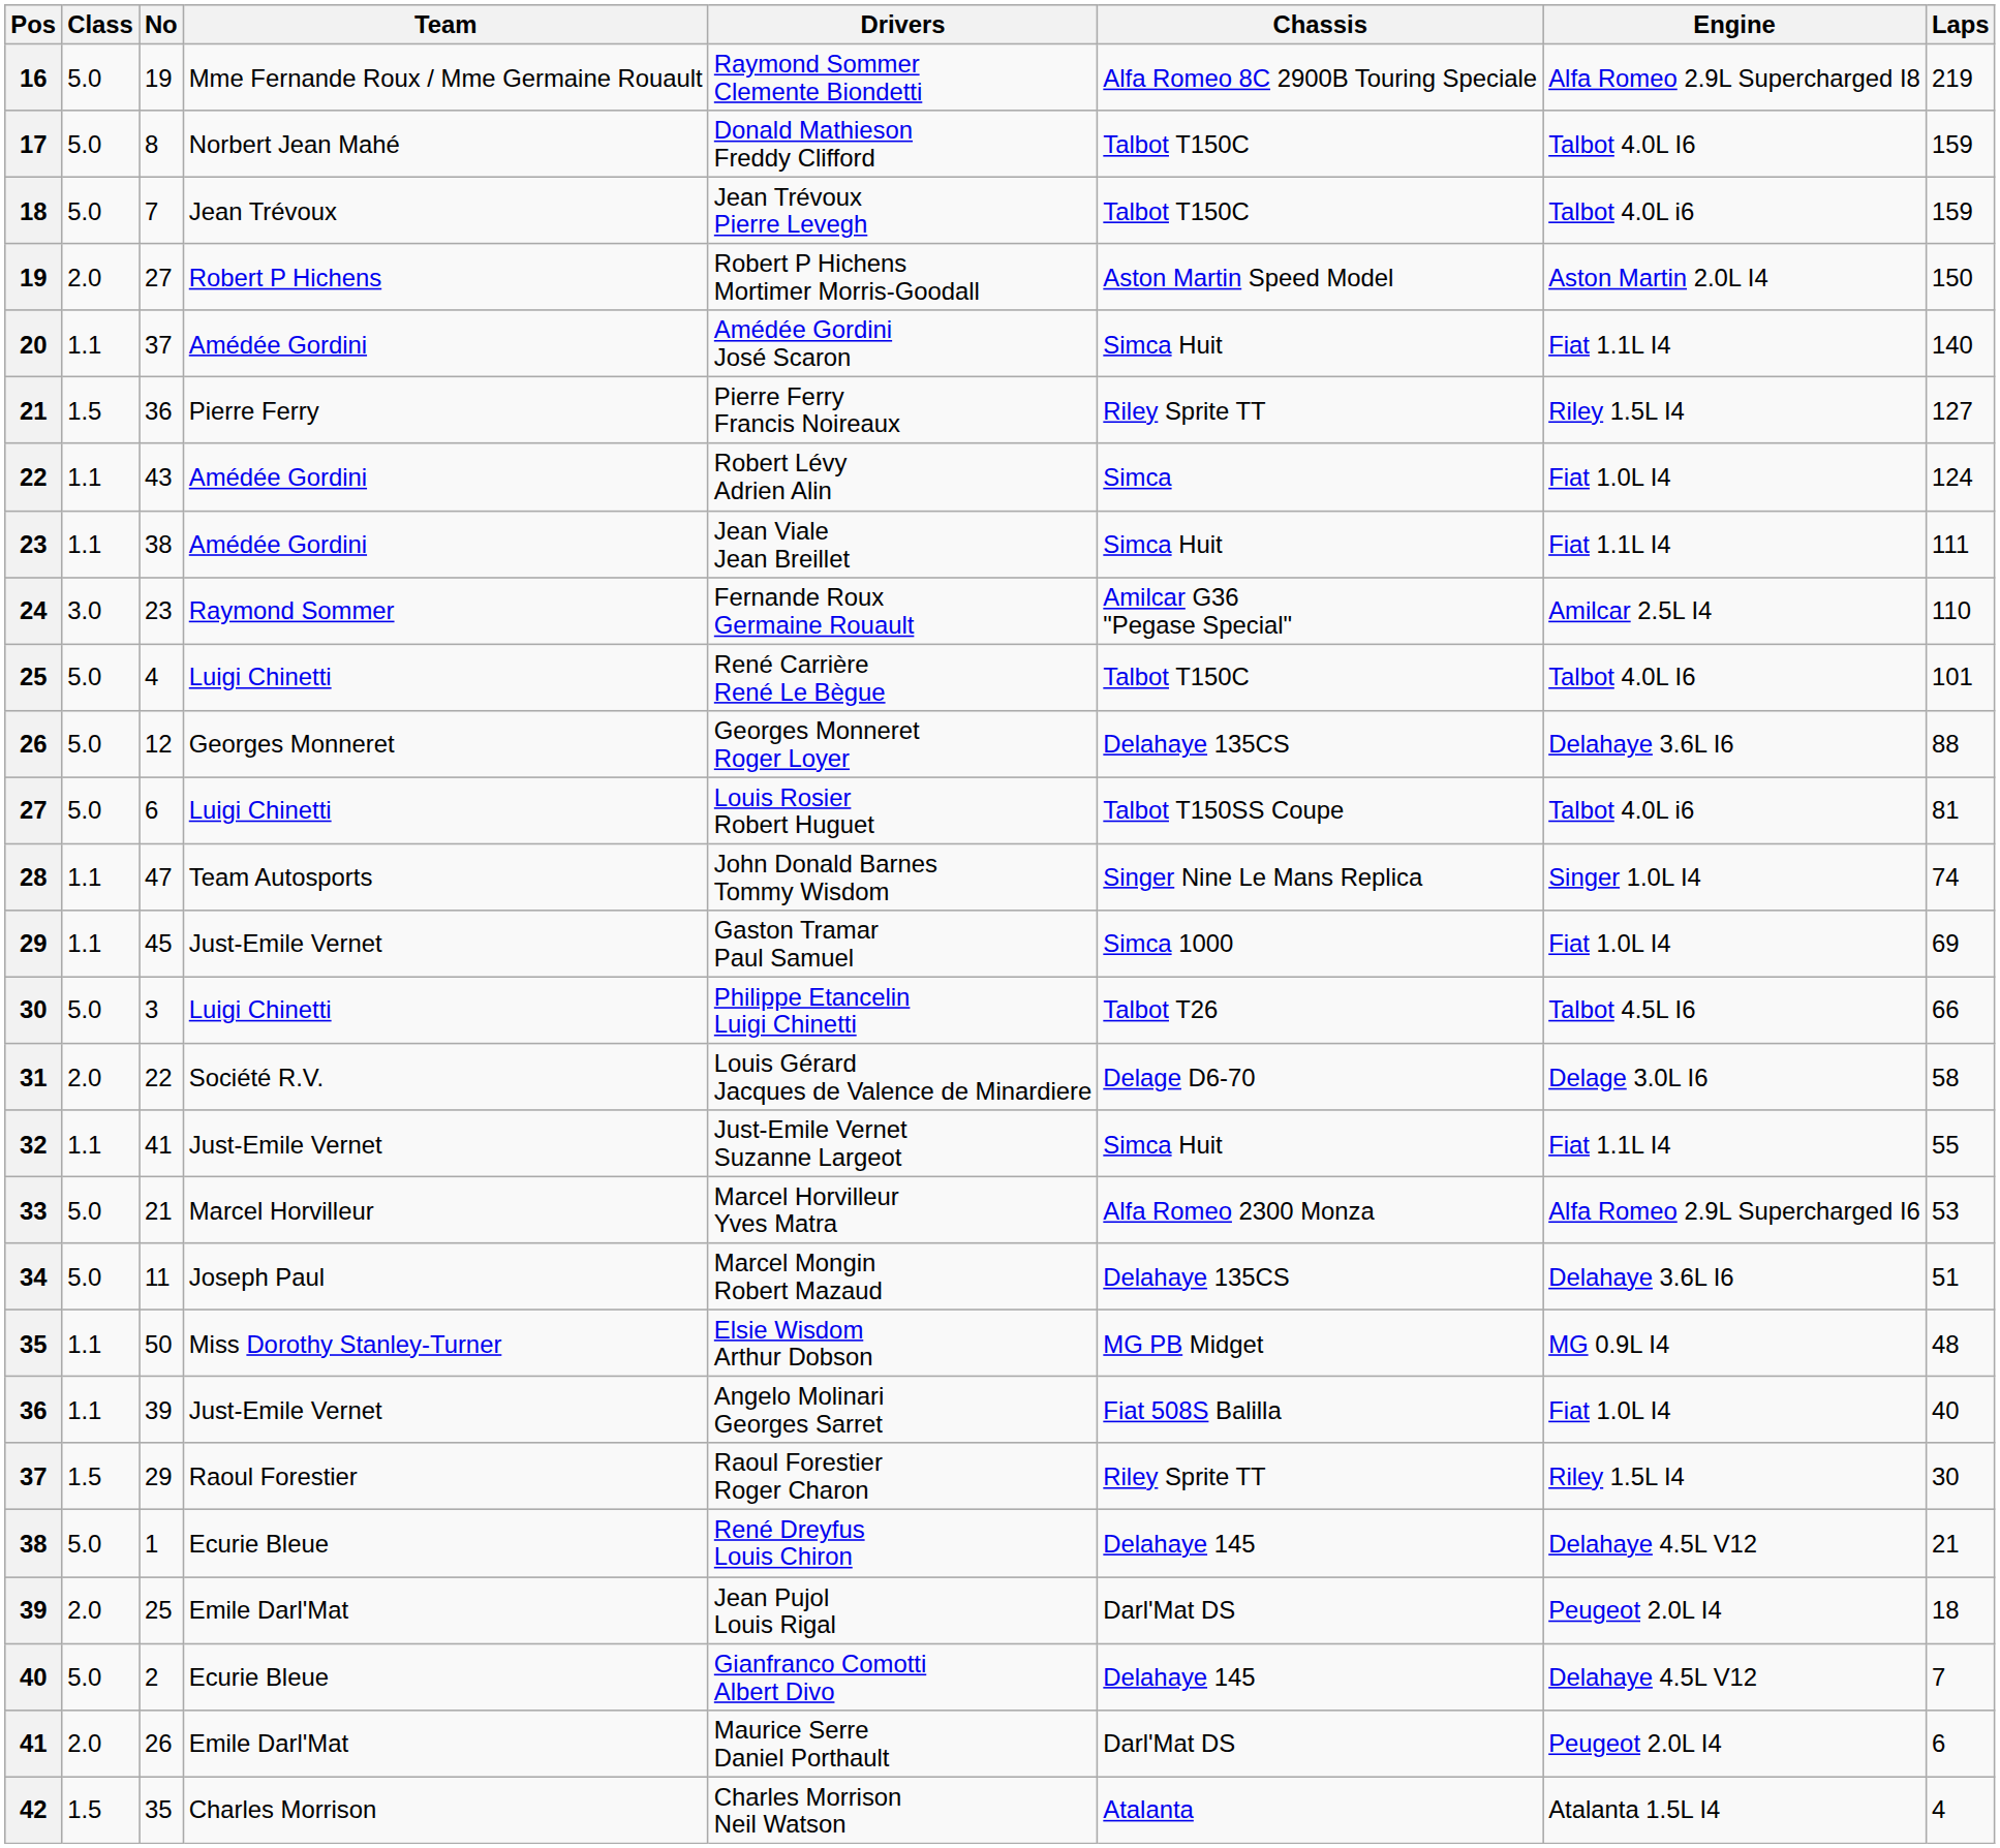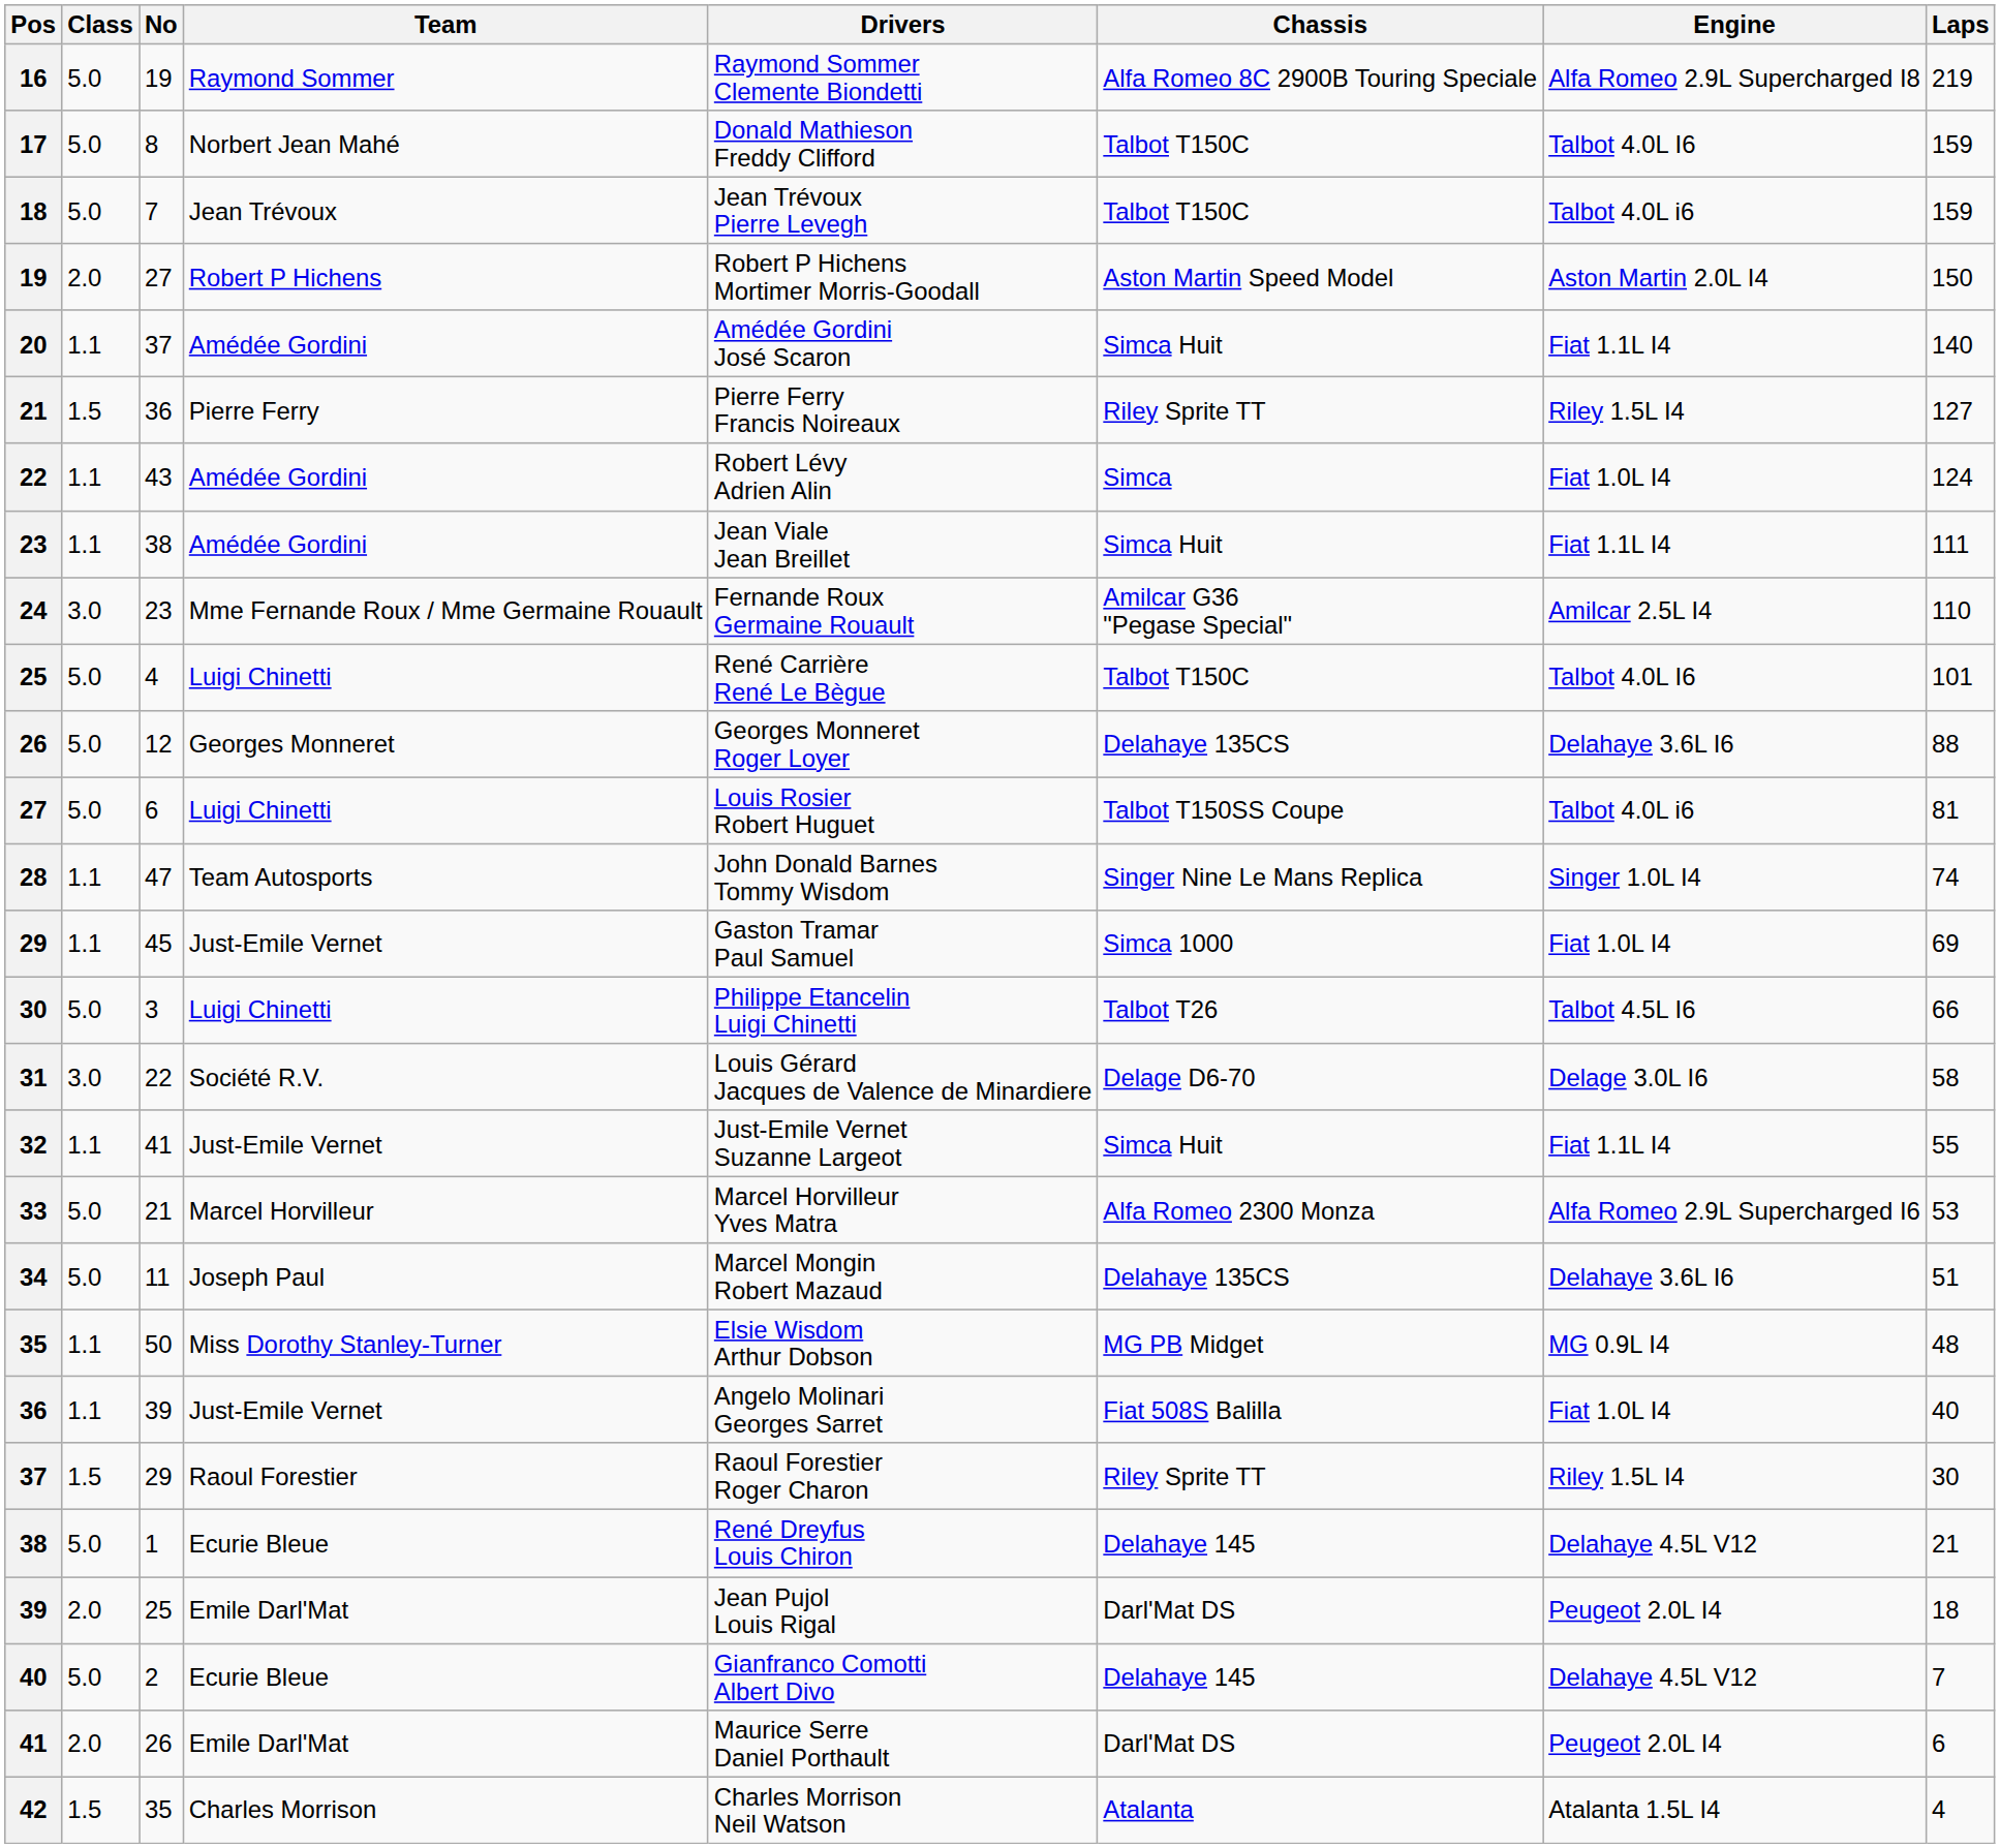 <table class="wikitable" style="font-size: 95%;">
 <tr>
 <th>Pos</th>
 <th>Class</th>
 <th>No</th>
 <th>Team</th>
 <th>Drivers</th>
 <th>Chassis</th>
 <th>Engine</th>
 <th>Laps</th>
 </tr>
 <tr>
 <th>16</th>
 <td>5.0</td>
 <td>19</td>
-<td> Mme Fernande Roux / Mme Germaine Rouault</td>
+<td> <a href='#'>Raymond Sommer</a></td>
 <td> <a href='#'>Raymond Sommer</a><br> <a href='#'>Clemente Biondetti</a></td>
 <td><a href='#'>Alfa Romeo 8C</a> 2900B Touring Speciale</td>
 <td><a href='#'>Alfa Romeo</a> 2.9L Supercharged I8</td>
 <td>219</td>
 </tr>
 <tr>
 <th>17</th>
 <td>5.0</td>
 <td>8</td>
 <td> Norbert Jean Mahé</td>
 <td><a href='#'>Donald Mathieson</a><br> Freddy Clifford</td>
 <td><a href='#'>Talbot</a> T150C</td>
 <td><a href='#'>Talbot</a> 4.0L I6</td>
 <td>159</td>
 </tr>
 <tr>
 <th>18</th>
 <td>5.0</td>
 <td>7</td>
 <td> Jean Trévoux</td>
 <td> Jean Trévoux<br> <a href='#'>Pierre Levegh</a></td>
 <td><a href='#'>Talbot</a> T150C</td>
 <td><a href='#'>Talbot</a> 4.0L i6</td>
 <td>159</td>
 </tr>
 <tr>
 <th>19</th>
 <td>2.0</td>
 <td>27</td>
 <td> <a href='#'>Robert P Hichens</a></td>
 <td> Robert P Hichens<br> Mortimer Morris-Goodall</td>
 <td><a href='#'>Aston Martin</a> Speed Model</td>
 <td><a href='#'>Aston Martin</a> 2.0L I4</td>
 <td>150</td>
 </tr>
 <tr>
 <th>20</th>
 <td>1.1</td>
 <td>37</td>
 <td> <a href='#'>Amédée Gordini</a></td>
 <td> <a href='#'>Amédée Gordini</a><br> José Scaron</td>
 <td><a href='#'>Simca</a> Huit</td>
 <td><a href='#'>Fiat</a> 1.1L I4</td>
 <td>140</td>
 </tr>
 <tr>
 <th>21</th>
 <td>1.5</td>
 <td>36</td>
 <td> Pierre Ferry</td>
 <td> Pierre Ferry<br> Francis Noireaux</td>
 <td><a href='#'>Riley</a> Sprite TT</td>
 <td><a href='#'>Riley</a> 1.5L I4</td>
 <td>127</td>
 </tr>
 <tr>
 <th>22</th>
 <td>1.1</td>
 <td>43</td>
 <td> <a href='#'>Amédée Gordini</a></td>
 <td> Robert Lévy<br> Adrien Alin</td>
 <td><a href='#'>Simca</a></td>
 <td><a href='#'>Fiat</a> 1.0L I4</td>
 <td>124</td>
 </tr>
 <tr>
 <th>23</th>
 <td>1.1</td>
 <td>38</td>
 <td> <a href='#'>Amédée Gordini</a></td>
 <td> Jean Viale<br> Jean Breillet</td>
 <td><a href='#'>Simca</a> Huit</td>
 <td><a href='#'>Fiat</a> 1.1L I4</td>
 <td>111</td>
 </tr>
 <tr>
 <th>24</th>
 <td>3.0</td>
 <td>23</td>
-<td> <a href='#'>Raymond Sommer</a></td>
+<td> Mme Fernande Roux / Mme Germaine Rouault</td>
 <td> Fernande Roux<br> <a href='#'>Germaine Rouault</a></td>
 <td><a href='#'>Amilcar</a> G36<br>"Pegase Special"</td>
 <td><a href='#'>Amilcar</a> 2.5L I4</td>
 <td>110</td>
 </tr>
 <tr>
 <th>25</th>
 <td>5.0</td>
 <td>4</td>
 <td> <a href='#'>Luigi Chinetti</a></td>
 <td> René Carrière<br> <a href='#'>René Le Bègue</a></td>
 <td><a href='#'>Talbot</a> T150C</td>
 <td><a href='#'>Talbot</a> 4.0L I6</td>
 <td>101</td>
 </tr>
 <tr>
 <th>26</th>
 <td>5.0</td>
 <td>12</td>
 <td> Georges Monneret</td>
 <td> Georges Monneret<br> <a href='#'>Roger Loyer</a></td>
 <td><a href='#'>Delahaye</a> 135CS</td>
 <td><a href='#'>Delahaye</a> 3.6L I6</td>
 <td>88</td>
 </tr>
 <tr>
 <th>27</th>
 <td>5.0</td>
 <td>6</td>
 <td> <a href='#'>Luigi Chinetti</a></td>
 <td> <a href='#'>Louis Rosier</a><br> Robert Huguet</td>
 <td><a href='#'>Talbot</a> T150SS Coupe</td>
 <td><a href='#'>Talbot</a> 4.0L i6</td>
 <td>81</td>
 </tr>
 <tr>
 <th>28</th>
 <td>1.1</td>
 <td>47</td>
 <td> Team Autosports</td>
 <td> John Donald Barnes<br> Tommy Wisdom</td>
 <td><a href='#'>Singer</a> Nine Le Mans Replica</td>
 <td><a href='#'>Singer</a> 1.0L I4</td>
 <td>74</td>
 </tr>
 <tr>
 <th>29</th>
 <td>1.1</td>
 <td>45</td>
 <td> Just-Emile Vernet</td>
 <td> Gaston Tramar<br> Paul Samuel</td>
 <td><a href='#'>Simca</a> 1000</td>
 <td><a href='#'>Fiat</a> 1.0L I4</td>
 <td>69</td>
 </tr>
 <tr>
 <th>30</th>
 <td>5.0</td>
 <td>3</td>
 <td> <a href='#'>Luigi Chinetti</a></td>
 <td> <a href='#'>Philippe Etancelin</a><br> <a href='#'>Luigi Chinetti</a></td>
 <td><a href='#'>Talbot</a> T26</td>
 <td><a href='#'>Talbot</a> 4.5L I6</td>
 <td>66</td>
 </tr>
 <tr>
 <th>31</th>
-<td>2.0</td>
+<td>3.0</td>
 <td>22</td>
 <td> Société R.V.</td>
 <td> Louis Gérard<br> Jacques de Valence de Minardiere</td>
 <td><a href='#'>Delage</a> D6-70</td>
 <td><a href='#'>Delage</a> 3.0L I6</td>
 <td>58</td>
 </tr>
 <tr>
 <th>32</th>
 <td>1.1</td>
 <td>41</td>
 <td> Just-Emile Vernet</td>
 <td> Just-Emile Vernet<br> Suzanne Largeot</td>
 <td><a href='#'>Simca</a> Huit</td>
 <td><a href='#'>Fiat</a> 1.1L I4</td>
 <td>55</td>
 </tr>
 <tr>
 <th>33</th>
 <td>5.0</td>
 <td>21</td>
 <td> Marcel Horvilleur</td>
 <td> Marcel Horvilleur<br> Yves Matra</td>
 <td><a href='#'>Alfa Romeo</a> 2300 Monza</td>
 <td><a href='#'>Alfa Romeo</a> 2.9L Supercharged I6</td>
 <td>53</td>
 </tr>
 <tr>
 <th>34</th>
 <td>5.0</td>
 <td>11</td>
 <td> Joseph Paul</td>
 <td> Marcel Mongin<br> Robert Mazaud</td>
 <td><a href='#'>Delahaye</a> 135CS</td>
 <td><a href='#'>Delahaye</a> 3.6L I6</td>
 <td>51</td>
 </tr>
 <tr>
 <th>35</th>
 <td>1.1</td>
 <td>50</td>
 <td> Miss <a href='#'>Dorothy Stanley-Turner</a></td>
 <td> <a href='#'>Elsie Wisdom</a><br> Arthur Dobson</td>
 <td><a href='#'>MG PB</a> Midget</td>
 <td><a href='#'>MG</a> 0.9L I4</td>
 <td>48</td>
 </tr>
 <tr>
 <th>36</th>
 <td>1.1</td>
 <td>39</td>
 <td> Just-Emile Vernet</td>
 <td> Angelo Molinari<br> Georges Sarret</td>
 <td><a href='#'>Fiat 508S</a> Balilla</td>
 <td><a href='#'>Fiat</a> 1.0L I4</td>
 <td>40</td>
 </tr>
 <tr>
 <th>37</th>
 <td>1.5</td>
 <td>29</td>
 <td> Raoul Forestier</td>
 <td> Raoul Forestier<br> Roger Charon</td>
 <td><a href='#'>Riley</a> Sprite TT</td>
 <td><a href='#'>Riley</a> 1.5L I4</td>
 <td>30</td>
 </tr>
 <tr>
 <th>38</th>
 <td>5.0</td>
 <td>1</td>
 <td> Ecurie Bleue</td>
 <td> <a href='#'>René Dreyfus</a><br> <a href='#'>Louis Chiron</a></td>
 <td><a href='#'>Delahaye</a> 145</td>
 <td><a href='#'>Delahaye</a> 4.5L V12</td>
 <td>21</td>
 </tr>
 <tr>
 <th>39</th>
 <td>2.0</td>
 <td>25</td>
 <td> Emile Darl'Mat</td>
 <td> Jean Pujol<br> Louis Rigal</td>
 <td>Darl'Mat DS</td>
 <td><a href='#'>Peugeot</a> 2.0L I4</td>
 <td>18</td>
 </tr>
 <tr>
 <th>40</th>
 <td>5.0</td>
 <td>2</td>
 <td> Ecurie Bleue</td>
 <td> <a href='#'>Gianfranco Comotti</a><br> <a href='#'>Albert Divo</a></td>
 <td><a href='#'>Delahaye</a> 145</td>
 <td><a href='#'>Delahaye</a> 4.5L V12</td>
 <td>7</td>
 </tr>
 <tr>
 <th>41</th>
 <td>2.0</td>
 <td>26</td>
 <td> Emile Darl'Mat</td>
 <td> Maurice Serre<br> Daniel Porthault</td>
 <td>Darl'Mat DS</td>
 <td><a href='#'>Peugeot</a> 2.0L I4</td>
 <td>6</td>
 </tr>
 <tr>
 <th>42</th>
 <td>1.5</td>
 <td>35</td>
 <td> Charles Morrison</td>
 <td> Charles Morrison<br> Neil Watson</td>
 <td><a href='#'>Atalanta</a></td>
 <td>Atalanta 1.5L I4</td>
 <td>4</td>
 </tr>
 </table>
